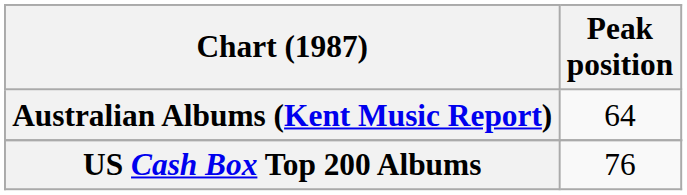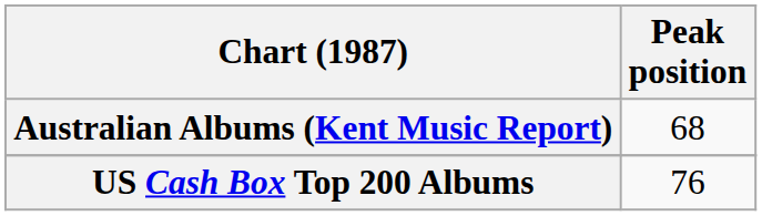 <table class="wikitable sortable plainrowheaders" style="text-align:center">
 <tr>
 <th scope="col">Chart (1987)</th>
 <th scope="col">Peak<br>position</th>
 </tr>
 <tr>
 <th scope="row">Australian Albums (<a href='#'>Kent Music Report</a>)</th>
-<td>64</td>
+<td>68</td>
 </tr>
 <tr>
 </tr>
 <tr>
 </tr>
 <tr>
 </tr>
 <tr>
 </tr>
 <tr>
 <th scope="row">US <em><a href='#'>Cash Box</a></em> Top 200 Albums</th>
 <td>76</td>
 </tr>
 </table>
